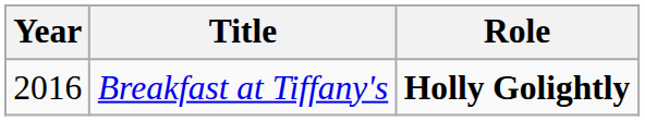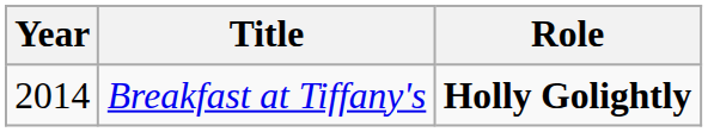 <table class="wikitable">
 <tr>
 <th scope="col">Year</th>
 <th scope="col">Title</th>
 <th scope="col">Role</th>
 </tr>
 <tr>
-<td>2016</td>
+<td>2014</td>
 <td><em><a href='#'>Breakfast at Tiffany's</a></em></td>
 <td><strong>Holly Golightly</strong></td>
 </tr>
 </table>
